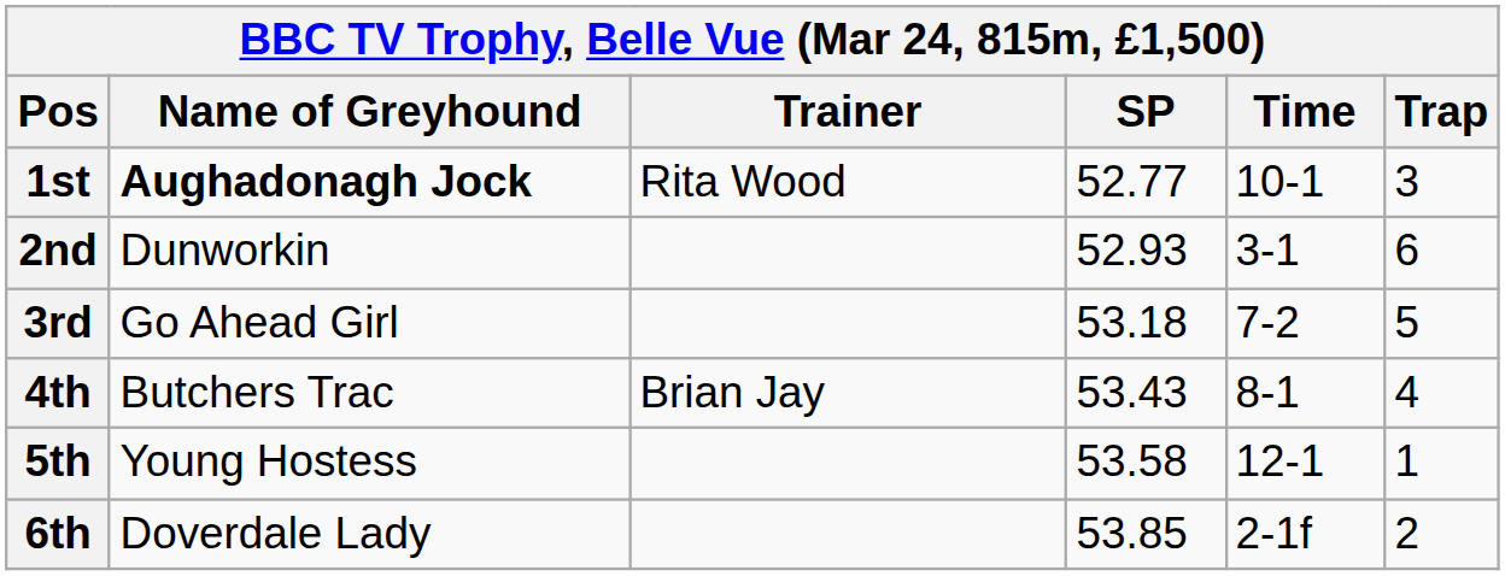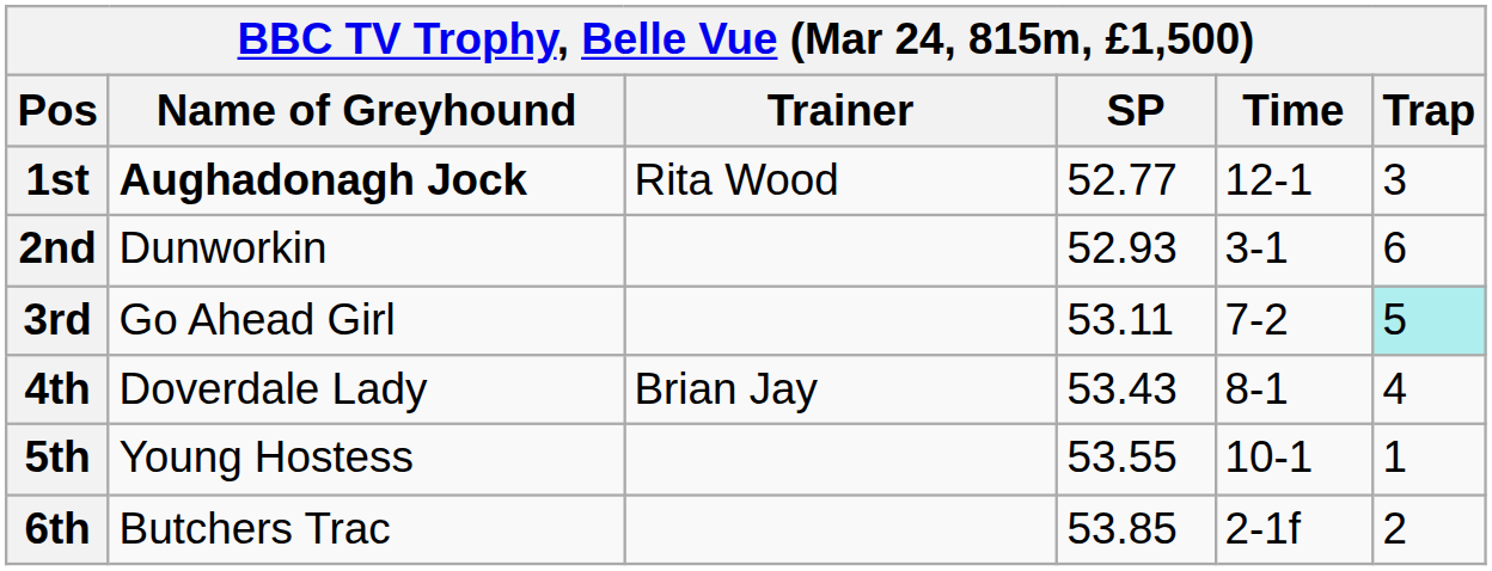 <table class="wikitable">
 <tr>
 <th colspan="6"><a href='#'>BBC TV Trophy</a>, <a href='#'>Belle Vue</a> (Mar 24, 815m, £1,500)</th>
 </tr>
 <tr>
 <th width=30>Pos</th>
 <th width=180>Name of Greyhound</th>
 <th width=150>Trainer</th>
 <th width=50>SP</th>
 <th width=50>Time</th>
 <th width=30>Trap</th>
 </tr>
 <tr>
 <th>1st</th>
 <td><strong>Aughadonagh Jock</strong></td>
 <td>Rita Wood</td>
 <td>52.77</td>
-<td>10-1</td>
+<td>12-1</td>
 <td>3</td>
 </tr>
 <tr>
 <th>2nd</th>
 <td>Dunworkin</td>
 <td></td>
 <td>52.93</td>
 <td>3-1</td>
 <td>6</td>
 </tr>
 <tr>
 <th>3rd</th>
 <td>Go Ahead Girl</td>
 <td></td>
-<td>53.18</td>
+<td>53.11</td>
 <td>7-2</td>
-<td>5</td>
+<td style="background: paleturquoise;">5</td>
 </tr>
 <tr>
 <th>4th</th>
-<td>Butchers Trac</td>
+<td>Doverdale Lady</td>
 <td>Brian Jay</td>
 <td>53.43</td>
 <td>8-1</td>
 <td>4</td>
 </tr>
 <tr>
 <th>5th</th>
 <td>Young Hostess</td>
 <td></td>
-<td>53.58</td>
-<td>12-1</td>
+<td>53.55</td>
+<td>10-1</td>
 <td>1</td>
 </tr>
 <tr>
 <th>6th</th>
-<td>Doverdale Lady</td>
+<td>Butchers Trac</td>
 <td></td>
 <td>53.85</td>
 <td>2-1f</td>
 <td>2</td>
 </tr>
 </table>
